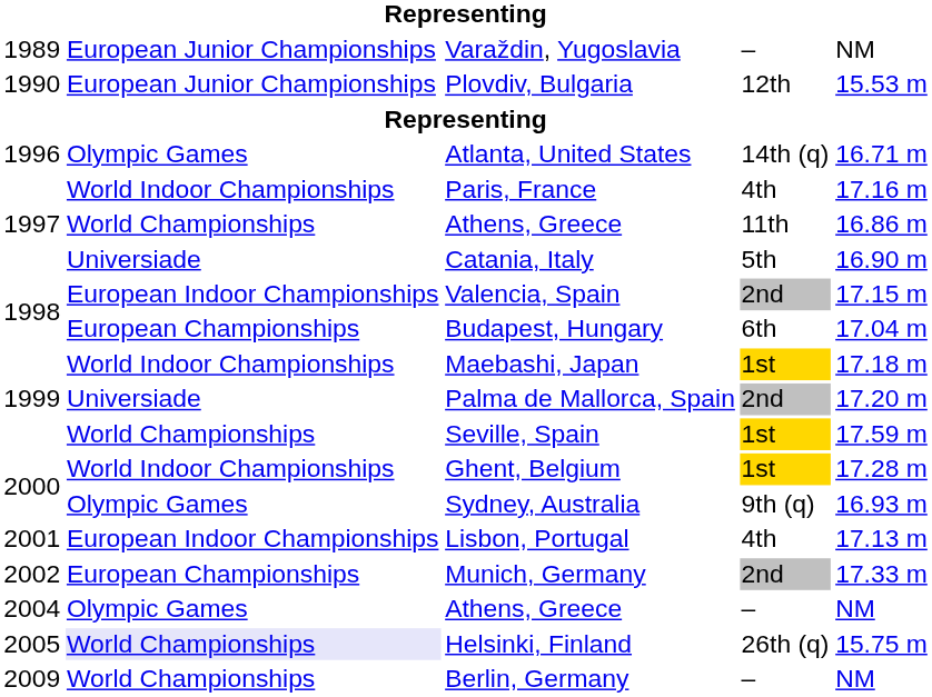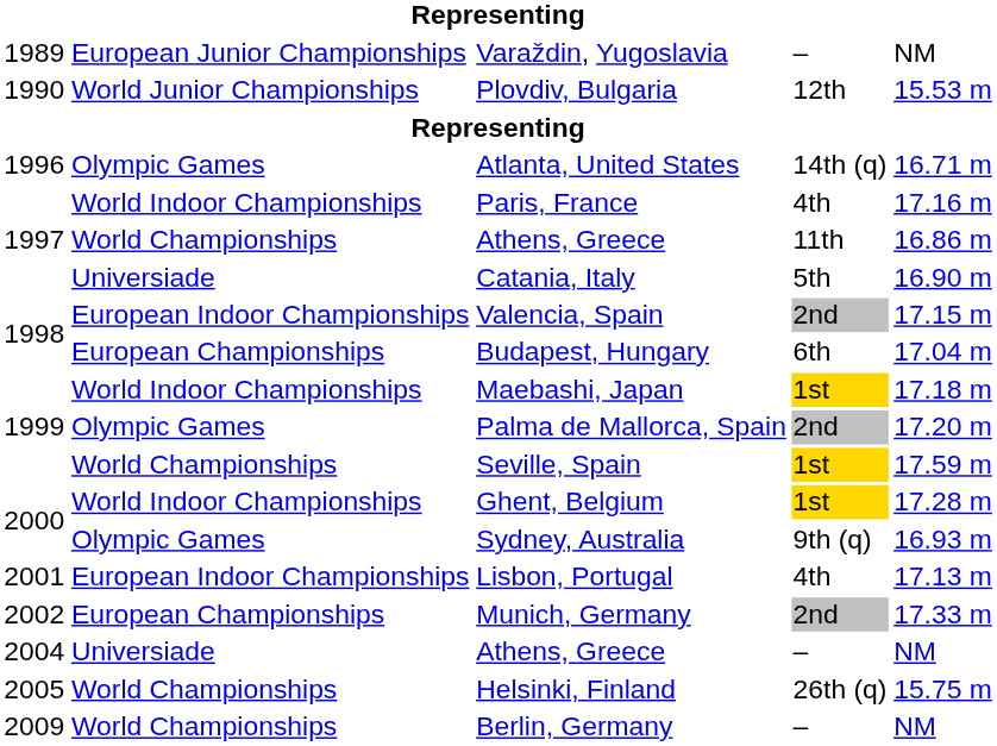 <table>
 <tr>
 <th colspan="5">Representing </th>
 </tr>
 <tr>
 <td>1989</td>
 <td><a href='#'>European Junior Championships</a></td>
 <td><a href='#'>Varaždin</a>, <a href='#'>Yugoslavia</a></td>
 <td>–</td>
 <td>NM</td>
 </tr>
 <tr>
 <td>1990</td>
-<td><a href='#'>European Junior Championships</a></td>
+<td><a href='#'>World Junior Championships</a></td>
 <td><a href='#'>Plovdiv, Bulgaria</a></td>
 <td>12th</td>
 <td><a href='#'>15.53 m</a></td>
 </tr>
 <tr>
 <th colspan="5">Representing </th>
 </tr>
 <tr>
 <td>1996</td>
 <td><a href='#'>Olympic Games</a></td>
 <td><a href='#'>Atlanta, United States</a></td>
 <td>14th (q)</td>
 <td><a href='#'>16.71 m</a></td>
 </tr>
 <tr>
 <td rowspan=3>1997</td>
 <td><a href='#'>World Indoor Championships</a></td>
 <td><a href='#'>Paris, France</a></td>
 <td>4th</td>
 <td><a href='#'>17.16 m</a></td>
 </tr>
 <tr>
 <td><a href='#'>World Championships</a></td>
 <td><a href='#'>Athens, Greece</a></td>
 <td>11th</td>
 <td><a href='#'>16.86 m</a></td>
 </tr>
 <tr>
 <td><a href='#'>Universiade</a></td>
 <td><a href='#'>Catania, Italy</a></td>
 <td>5th</td>
 <td><a href='#'>16.90 m</a></td>
 </tr>
 <tr>
 <td rowspan=2>1998</td>
 <td><a href='#'>European Indoor Championships</a></td>
 <td><a href='#'>Valencia, Spain</a></td>
 <td bgcolor=silver>2nd</td>
 <td><a href='#'>17.15 m</a></td>
 </tr>
 <tr>
 <td><a href='#'>European Championships</a></td>
 <td><a href='#'>Budapest, Hungary</a></td>
 <td>6th</td>
 <td><a href='#'>17.04 m</a></td>
 </tr>
 <tr>
 <td rowspan=3>1999</td>
 <td><a href='#'>World Indoor Championships</a></td>
 <td><a href='#'>Maebashi, Japan</a></td>
 <td bgcolor=gold>1st</td>
 <td><a href='#'>17.18 m</a></td>
 </tr>
 <tr>
-<td><a href='#'>Universiade</a></td>
+<td><a href='#'>Olympic Games</a></td>
 <td><a href='#'>Palma de Mallorca, Spain</a></td>
 <td bgcolor=silver>2nd</td>
 <td><a href='#'>17.20 m</a></td>
 </tr>
 <tr>
 <td><a href='#'>World Championships</a></td>
 <td><a href='#'>Seville, Spain</a></td>
 <td bgcolor=gold>1st</td>
 <td><a href='#'>17.59 m</a></td>
 </tr>
 <tr>
 <td rowspan=2>2000</td>
 <td><a href='#'>World Indoor Championships</a></td>
 <td><a href='#'>Ghent, Belgium</a></td>
 <td bgcolor=gold>1st</td>
 <td><a href='#'>17.28 m</a></td>
 </tr>
 <tr>
 <td><a href='#'>Olympic Games</a></td>
 <td><a href='#'>Sydney, Australia</a></td>
 <td>9th (q)</td>
 <td><a href='#'>16.93 m</a></td>
 </tr>
 <tr>
 <td>2001</td>
 <td><a href='#'>European Indoor Championships</a></td>
 <td><a href='#'>Lisbon, Portugal</a></td>
 <td>4th</td>
 <td><a href='#'>17.13 m</a></td>
 </tr>
 <tr>
 <td>2002</td>
 <td><a href='#'>European Championships</a></td>
 <td><a href='#'>Munich, Germany</a></td>
 <td bgcolor=silver>2nd</td>
 <td><a href='#'>17.33 m</a></td>
 </tr>
 <tr>
 <td>2004</td>
-<td><a href='#'>Olympic Games</a></td>
+<td><a href='#'>Universiade</a></td>
 <td><a href='#'>Athens, Greece</a></td>
 <td>–</td>
 <td><a href='#'>NM</a></td>
 </tr>
 <tr>
 <td>2005</td>
-<td style="background: lavender;"><a href='#'>World Championships</a></td>
+<td><a href='#'>World Championships</a></td>
 <td><a href='#'>Helsinki, Finland</a></td>
 <td>26th (q)</td>
 <td><a href='#'>15.75 m</a></td>
 </tr>
 <tr>
 <td>2009</td>
 <td><a href='#'>World Championships</a></td>
 <td><a href='#'>Berlin, Germany</a></td>
 <td>–</td>
 <td><a href='#'>NM</a></td>
 </tr>
 </table>
